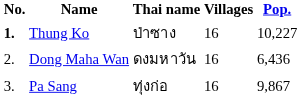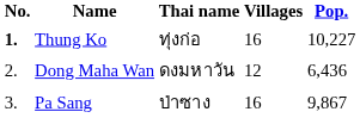 <table>
 <tr>
 <th>No.</th>
 <th>Name</th>
 <th>Thai name</th>
 <th>Villages</th>
 <th><a href='#'>Pop.</a></th>
 </tr>
 <tr>
 <td><strong>1.</strong></td>
 <td><a href='#'>Thung Ko</a></td>
-<td>ป่าซาง</td>
+<td>ทุ่งก่อ</td>
 <td>16</td>
 <td>10,227</td>
 <td></td>
 </tr>
 <tr>
 <td>2.</td>
 <td><a href='#'>Dong Maha Wan</a></td>
 <td>ดงมหาวัน</td>
-<td>16</td>
+<td>12</td>
 <td>6,436</td>
 <td></td>
 </tr>
 <tr>
 <td>3.</td>
 <td><a href='#'>Pa Sang</a></td>
-<td>ทุ่งก่อ</td>
+<td>ป่าซาง</td>
 <td>16</td>
 <td>9,867</td>
 <td></td>
 </tr>
 </table>
